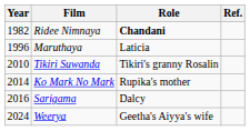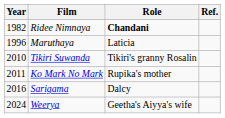 <table class="wikitable">
 <tr>
 <th>Year</th>
 <th>Film</th>
 <th>Role</th>
 <th>Ref.</th>
 </tr>
 <tr>
 <td>1982</td>
 <td><em>Ridee Nimnaya</em></td>
 <td><strong>Chandani</strong></td>
 <td></td>
 </tr>
 <tr>
 <td>1996</td>
 <td><em>Maruthaya</em></td>
 <td>Laticia</td>
 <td></td>
 </tr>
 <tr>
 <td>2010</td>
 <td><em><a href='#'>Tikiri Suwanda</a></em></td>
 <td>Tikiri's granny Rosalin</td>
 <td></td>
 </tr>
 <tr>
-<td>2014</td>
+<td>2011</td>
 <td><em><a href='#'>Ko Mark No Mark</a></em></td>
 <td>Rupika's mother</td>
 <td></td>
 </tr>
 <tr>
 <td>2016</td>
 <td><em><a href='#'>Sarigama</a></em></td>
 <td>Dalcy</td>
 <td></td>
 </tr>
 <tr>
 <td>2024</td>
 <td><em><a href='#'>Weerya</a></em></td>
 <td>Geetha's Aiyya's wife</td>
 <td></td>
 </tr>
 </table>
